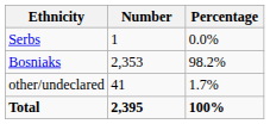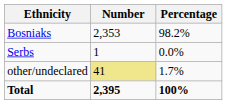 <table class="wikitable">
 <tr>
 <th width="100px">Ethnicity</th>
 <th width="80px">Number</th>
 <th width="80px">Percentage</th>
 </tr>
 <tr>
+<td><a href='#'>Bosniaks</a></td>
+<td>2,353</td>
+<td>98.2%</td>
+</tr>
+<tr>
 <td><a href='#'>Serbs</a></td>
 <td>1</td>
 <td>0.0%</td>
 </tr>
 <tr>
-<td><a href='#'>Bosniaks</a></td>
-<td>2,353</td>
-<td>98.2%</td>
-</tr>
-<tr>
 <td>other/undeclared</td>
-<td>41</td>
+<td style="background: khaki;">41</td>
 <td>1.7%</td>
 </tr>
 <tr>
 <td><strong>Total</strong></td>
 <td><strong>2,395</strong></td>
 <td><strong>100%</strong></td>
 </tr>
 </table>
